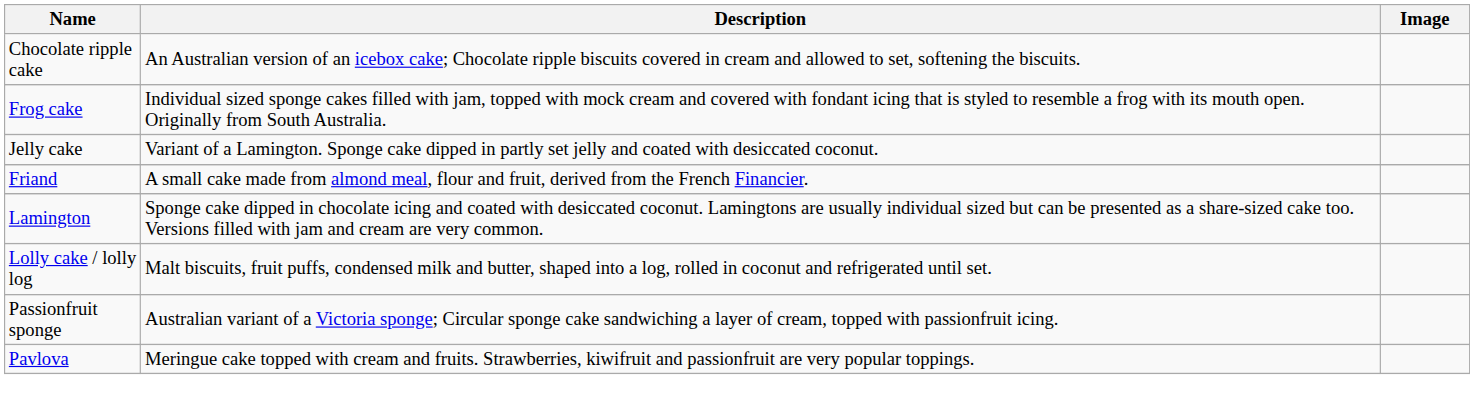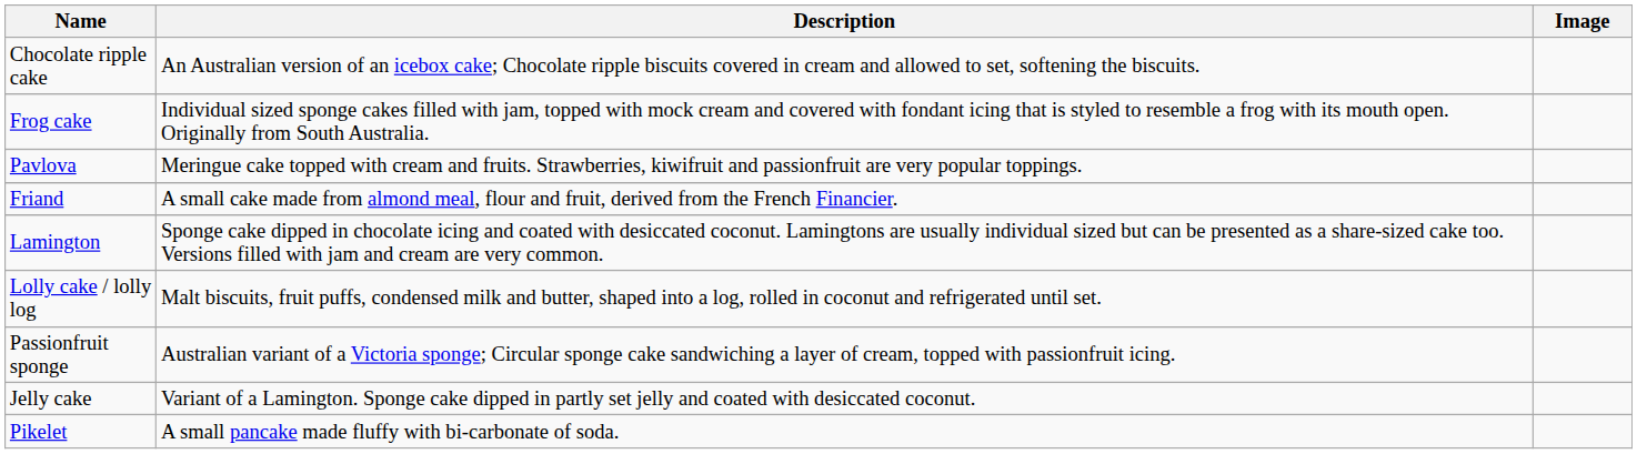 <table class="wikitable sortable" style="width:100%;">
 <tr>
 <th style="width:110px;">Name</th>
 <th>Description</th>
 <th class="unsortable" style="width:70px;">Image</th>
 </tr>
 <tr>
 <td>Chocolate ripple cake</td>
 <td>An Australian version of an <a href='#'>icebox cake</a>; Chocolate ripple biscuits covered in cream and allowed to set, softening the biscuits.</td>
 <td></td>
 </tr>
 <tr>
 </tr>
 <tr>
 <td><a href='#'>Frog cake</a></td>
 <td>Individual sized sponge cakes filled with jam, topped with mock cream and covered with fondant icing that is styled to resemble a frog with its mouth open. Originally from South Australia.</td>
 <td></td>
 </tr>
 <tr>
 </tr>
 <tr>
-<td>Jelly cake</td>
-<td>Variant of a Lamington. Sponge cake dipped in partly set jelly and coated with desiccated coconut.</td>
+<td><a href='#'>Pavlova</a></td>
+<td>Meringue cake topped with cream and fruits. Strawberries, kiwifruit and passionfruit are very popular toppings.</td>
 <td></td>
 </tr>
 <tr>
 </tr>
 <tr>
 <td><a href='#'>Friand</a></td>
 <td>A small cake made from <a href='#'>almond meal</a>, flour and fruit, derived from the French <a href='#'>Financier</a>.</td>
 <td></td>
 </tr>
 <tr>
 </tr>
 <tr>
 <td><a href='#'>Lamington</a></td>
 <td>Sponge cake dipped in chocolate icing and coated with desiccated coconut. Lamingtons are usually individual sized but can be presented as a share-sized cake too. Versions filled with jam and cream are very common.</td>
 <td></td>
 </tr>
 <tr>
 </tr>
 <tr>
 <td><a href='#'>Lolly cake</a> / lolly log</td>
 <td>Malt biscuits, fruit puffs, condensed milk and butter, shaped into a log, rolled in coconut and refrigerated until set.</td>
 <td></td>
 </tr>
 <tr>
 </tr>
 <tr>
 <td>Passionfruit sponge</td>
 <td>Australian variant of a <a href='#'>Victoria sponge</a>; Circular sponge cake sandwiching a layer of cream, topped with passionfruit icing.</td>
 <td></td>
 </tr>
 <tr>
 </tr>
 <tr>
-<td><a href='#'>Pavlova</a></td>
-<td>Meringue cake topped with cream and fruits. Strawberries, kiwifruit and passionfruit are very popular toppings.</td>
+<td>Jelly cake</td>
+<td>Variant of a Lamington. Sponge cake dipped in partly set jelly and coated with desiccated coconut.</td>
 <td></td>
 </tr>
 <tr>
 </tr>
+<tr>
+<td><a href='#'>Pikelet</a></td>
+<td>A small <a href='#'>pancake</a> made fluffy with bi-carbonate of soda.</td>
+<td></td>
+</tr>
 </table>
